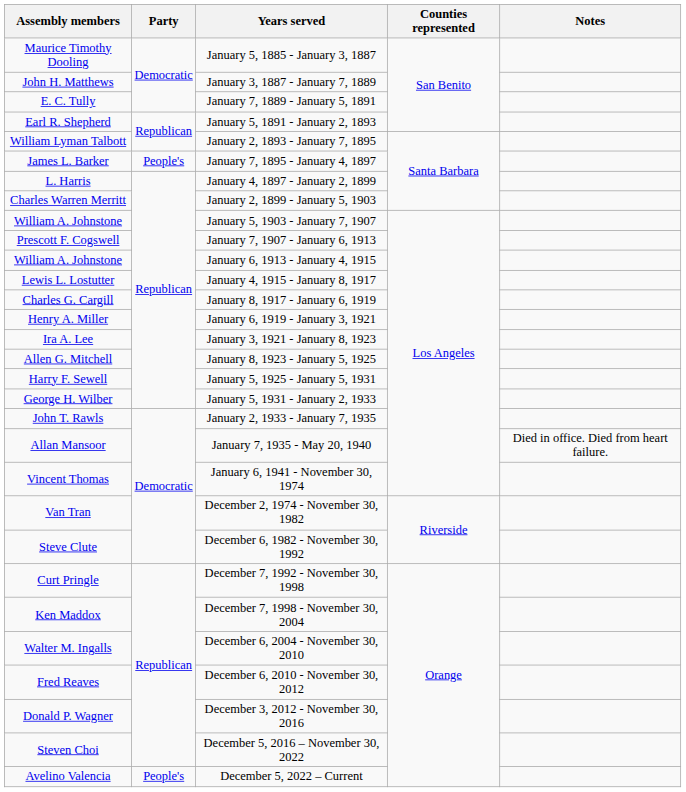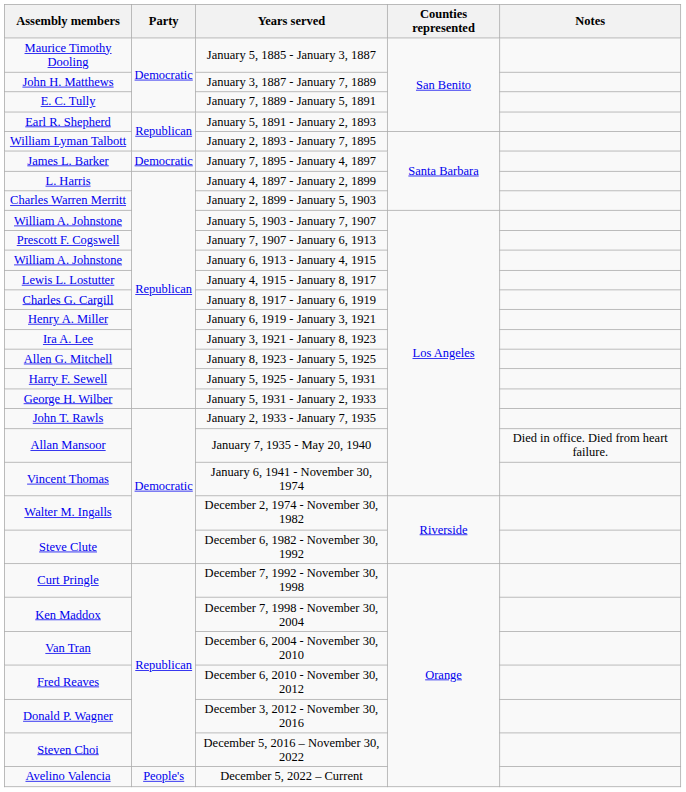 <table class=wikitable style="text-align:center">
 <tr>
 <th>Assembly members</th>
 <th>Party</th>
 <th>Years served</th>
 <th>Counties represented</th>
 <th>Notes</th>
 </tr>
 <tr>
 <td><a href='#'>Maurice Timothy Dooling</a></td>
 <td rowspan=3 ><a href='#'>Democratic</a></td>
 <td>January 5, 1885 - January 3, 1887</td>
 <td rowspan=4><a href='#'>San Benito</a></td>
 <td></td>
 </tr>
 <tr>
 <td><a href='#'>John H. Matthews</a></td>
 <td>January 3, 1887 - January 7, 1889</td>
 <td></td>
 </tr>
 <tr>
 <td><a href='#'>E. C. Tully</a></td>
 <td>January 7, 1889 - January 5, 1891</td>
 <td></td>
 </tr>
 <tr>
 <td><a href='#'>Earl R. Shepherd</a></td>
 <td rowspan=2 ><a href='#'>Republican</a></td>
 <td>January 5, 1891 - January 2, 1893</td>
 <td></td>
 </tr>
 <tr>
 <td><a href='#'>William Lyman Talbott</a></td>
 <td>January 2, 1893 - January 7, 1895</td>
 <td rowspan=4><a href='#'>Santa Barbara</a></td>
 <td></td>
 </tr>
 <tr>
 <td><a href='#'>James L. Barker</a></td>
-<td><a href='#'>People's</a></td>
+<td rowspan=1 ><a href='#'>Democratic</a></td>
 <td>January 7, 1895 - January 4, 1897</td>
 <td></td>
 </tr>
 <tr>
 <td><a href='#'>L. Harris</a></td>
 <td rowspan=12 ><a href='#'>Republican</a></td>
 <td>January 4, 1897 - January 2, 1899</td>
 <td></td>
 </tr>
 <tr>
 <td><a href='#'>Charles Warren Merritt</a></td>
 <td>January 2, 1899 - January 5, 1903</td>
 <td></td>
 </tr>
 <tr>
 <td><a href='#'>William A. Johnstone</a></td>
 <td>January 5, 1903 - January 7, 1907</td>
 <td rowspan=13><a href='#'>Los Angeles</a></td>
 <td></td>
 </tr>
 <tr>
 <td><a href='#'>Prescott F. Cogswell</a></td>
 <td>January 7, 1907 - January 6, 1913</td>
 <td></td>
 </tr>
 <tr>
 <td><a href='#'>William A. Johnstone</a></td>
 <td>January 6, 1913 - January 4, 1915</td>
 <td></td>
 </tr>
 <tr>
 <td><a href='#'>Lewis L. Lostutter</a></td>
 <td>January 4, 1915 - January 8, 1917</td>
 <td></td>
 </tr>
 <tr>
 <td><a href='#'>Charles G. Cargill</a></td>
 <td>January 8, 1917 - January 6, 1919</td>
 <td></td>
 </tr>
 <tr>
 <td><a href='#'>Henry A. Miller</a></td>
 <td>January 6, 1919 - January 3, 1921</td>
 <td></td>
 </tr>
 <tr>
 <td><a href='#'>Ira A. Lee</a></td>
 <td>January 3, 1921 - January 8, 1923</td>
 <td></td>
 </tr>
 <tr>
 <td><a href='#'>Allen G. Mitchell</a></td>
 <td>January 8, 1923 - January 5, 1925</td>
 <td></td>
 </tr>
 <tr>
 <td><a href='#'>Harry F. Sewell</a></td>
 <td>January 5, 1925 - January 5, 1931</td>
 <td></td>
 </tr>
 <tr>
 <td><a href='#'>George H. Wilber</a></td>
 <td>January 5, 1931 - January 2, 1933</td>
 <td></td>
 </tr>
 <tr>
 <td><a href='#'>John T. Rawls</a></td>
 <td rowspan=5 ><a href='#'>Democratic</a></td>
 <td>January 2, 1933 - January 7, 1935</td>
 <td></td>
 </tr>
 <tr>
 <td><a href='#'>Allan Mansoor</a></td>
 <td>January 7, 1935 - May 20, 1940</td>
 <td>Died in office. Died from heart failure.</td>
 </tr>
 <tr>
 <td><a href='#'>Vincent Thomas</a></td>
 <td>January 6, 1941 - November 30, 1974</td>
 <td></td>
 </tr>
 <tr>
-<td><a href='#'>Van Tran</a></td>
+<td><a href='#'>Walter M. Ingalls</a></td>
 <td>December 2, 1974 - November 30, 1982</td>
 <td rowspan=2><a href='#'>Riverside</a></td>
 <td></td>
 </tr>
 <tr>
 <td><a href='#'>Steve Clute</a></td>
 <td>December 6, 1982 - November 30, 1992</td>
 <td></td>
 </tr>
 <tr>
 <td><a href='#'>Curt Pringle</a></td>
 <td rowspan=6 ><a href='#'>Republican</a></td>
 <td>December 7, 1992 - November 30, 1998</td>
 <td rowspan=7><a href='#'>Orange</a></td>
 <td></td>
 </tr>
 <tr>
 <td><a href='#'>Ken Maddox</a></td>
 <td>December 7, 1998 - November 30, 2004</td>
 <td></td>
 </tr>
 <tr>
-<td><a href='#'>Walter M. Ingalls</a></td>
+<td><a href='#'>Van Tran</a></td>
 <td>December 6, 2004 - November 30, 2010</td>
 <td></td>
 </tr>
 <tr>
 <td><a href='#'>Fred Reaves</a></td>
 <td>December 6, 2010 - November 30, 2012</td>
 <td></td>
 </tr>
 <tr>
 <td><a href='#'>Donald P. Wagner</a></td>
 <td>December 3, 2012 - November 30, 2016</td>
 <td></td>
 </tr>
 <tr>
 <td><a href='#'>Steven Choi</a></td>
 <td>December 5, 2016 – November 30, 2022</td>
 <td></td>
 </tr>
 <tr>
 <td><a href='#'>Avelino Valencia</a></td>
 <td><a href='#'>People's</a></td>
 <td>December 5, 2022 – Current</td>
 </tr>
 </table>
